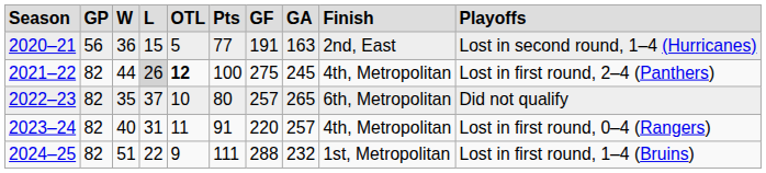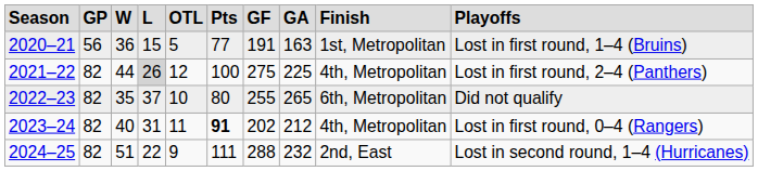 <table class="wikitable">
 <tr style="font-weight:bold; background:#ddd;">
 <td>Season</td>
 <td>GP</td>
 <td>W</td>
 <td>L</td>
 <td>OTL</td>
 <td>Pts</td>
 <td>GF</td>
 <td>GA</td>
 <td>Finish</td>
 <td>Playoffs</td>
 </tr>
 <tr style="background:#eee;">
 <td><a href='#'>2020–21</a></td>
 <td>56</td>
 <td>36</td>
 <td>15</td>
 <td>5</td>
 <td>77</td>
 <td>191</td>
 <td>163</td>
-<td>2nd, East</td>
-<td>Lost in second round, 1–4 <a href='#'>(Hurricanes)</a></td>
+<td>1st, Metropolitan</td>
+<td>Lost in first round, 1–4 (<a href='#'>Bruins</a>)</td>
 </tr>
 <tr>
 <td><a href='#'>2021–22</a></td>
 <td>82</td>
 <td>44</td>
 <td style="background: lightgrey;">26</td>
-<td><strong>12</strong></td>
+<td>12</td>
 <td>100</td>
 <td>275</td>
-<td>245</td>
+<td>225</td>
 <td>4th, Metropolitan</td>
 <td>Lost in first round, 2–4 (<a href='#'>Panthers</a>)</td>
 </tr>
 <tr style="background:#eee;">
 <td><a href='#'>2022–23</a></td>
 <td>82</td>
 <td>35</td>
 <td>37</td>
 <td>10</td>
 <td>80</td>
-<td>257</td>
+<td>255</td>
 <td>265</td>
 <td>6th, Metropolitan</td>
 <td>Did not qualify</td>
 </tr>
 <tr>
 <td><a href='#'>2023–24</a></td>
 <td>82</td>
 <td>40</td>
 <td>31</td>
 <td>11</td>
-<td>91</td>
-<td>220</td>
-<td>257</td>
+<td><strong>91</strong></td>
+<td>202</td>
+<td>212</td>
 <td>4th, Metropolitan</td>
 <td>Lost in first round, 0–4 (<a href='#'>Rangers</a>)</td>
 </tr>
 <tr>
 <td><a href='#'>2024–25</a></td>
 <td>82</td>
 <td>51</td>
 <td>22</td>
 <td>9</td>
 <td>111</td>
 <td>288</td>
 <td>232</td>
-<td>1st, Metropolitan</td>
-<td>Lost in first round, 1–4 (<a href='#'>Bruins</a>)</td>
+<td>2nd, East</td>
+<td>Lost in second round, 1–4 <a href='#'>(Hurricanes)</a></td>
 </tr>
 </table>
